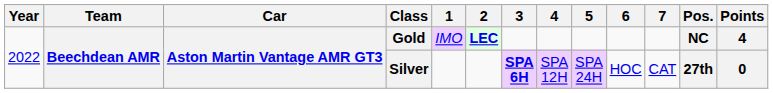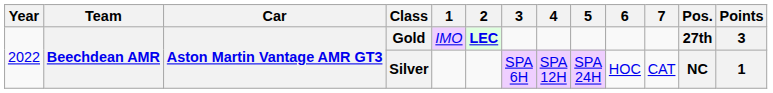 <table class="wikitable" border="1" style="text-align:center; font-size:85%;">
 <tr>
 <th>Year</th>
 <th>Team</th>
 <th>Car</th>
 <th>Class</th>
 <th>1</th>
 <th>2</th>
 <th>3</th>
 <th>4</th>
 <th>5</th>
 <th>6</th>
 <th>7</th>
 <th>Pos.</th>
 <th>Points</th>
 </tr>
 <tr>
 <td rowspan="2"><a href='#'>2022</a></td>
 <th rowspan="2" nowrap><a href='#'>Beechdean AMR</a></th>
 <th rowspan="2" nowrap><a href='#'>Aston Martin Vantage AMR GT3</a></th>
 <th>Gold</th>
 <td style="background:#EFCFFF;"><em><a href='#'>IMO</a></em><br></td>
 <td style="background:#DFFFDF;"><strong><a href='#'>LEC</a><br></strong></td>
 <td></td>
 <td></td>
 <td></td>
 <td></td>
 <td></td>
-<th>NC</th>
-<th>4</th>
+<th>27th</th>
+<th>3</th>
 </tr>
 <tr>
 <th>Silver</th>
 <td></td>
 <td></td>
-<td style="background:#EFCFFF;"><strong><a href='#'>SPA<br>6H</a><br></strong></td>
+<td style="background:#EFCFFF;"><a href='#'>SPA<br>6H</a><br></td>
 <td style="background:#EFCFFF;"><a href='#'>SPA<br>12H</a><br></td>
 <td style="background:#EFCFFF;"><a href='#'>SPA<br>24H</a><br></td>
 <td style="background:#;"><a href='#'>HOC</a></td>
 <td style="background:#;"><a href='#'>CAT</a></td>
-<th>27th</th>
-<th>0</th>
+<th>NC</th>
+<th>1</th>
 </tr>
 </table>
